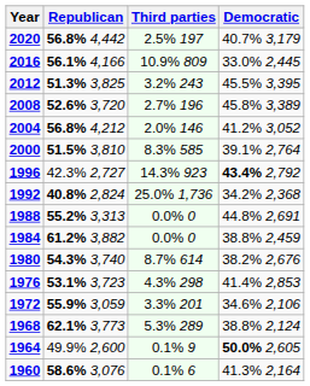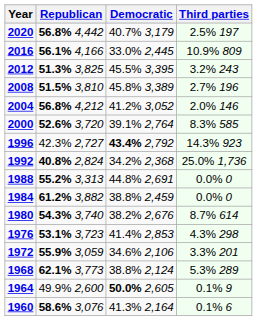 <table class="wikitable" style="float:right; font-size:95%;">
 <tr bgcolor=lightgrey>
 <th>Year</th>
 <th><a href='#'>Republican</a></th>
+<th><a href='#'>Democratic</a></th>
 <th><a href='#'>Third parties</a></th>
-<th><a href='#'>Democratic</a></th>
 </tr>
 <tr>
 <td style="text-align:center;" ><strong><a href='#'>2020</a></strong></td>
 <td style="text-align:center;" ><strong>56.8%</strong> <em>4,442</em></td>
+<td style="text-align:center;" >40.7% <em>3,179</em></td>
 <td style="text-align:center; background:honeyDew;">2.5% <em>197</em></td>
-<td style="text-align:center;" >40.7% <em>3,179</em></td>
 </tr>
 <tr>
 <td style="text-align:center;" ><strong><a href='#'>2016</a></strong></td>
 <td style="text-align:center;" ><strong>56.1%</strong> <em>4,166</em></td>
+<td style="text-align:center;" >33.0% <em>2,445</em></td>
 <td style="text-align:center; background:honeyDew;">10.9% <em>809</em></td>
-<td style="text-align:center;" >33.0% <em>2,445</em></td>
 </tr>
 <tr>
 <td style="text-align:center;" ><strong><a href='#'>2012</a></strong></td>
 <td style="text-align:center;" ><strong>51.3%</strong> <em>3,825</em></td>
+<td style="text-align:center;" >45.5% <em>3,395</em></td>
 <td style="text-align:center; background:honeyDew;">3.2% <em>243</em></td>
-<td style="text-align:center;" >45.5% <em>3,395</em></td>
 </tr>
 <tr>
 <td style="text-align:center;" ><strong><a href='#'>2008</a></strong></td>
-<td style="text-align:center;" ><strong>52.6%</strong> <em>3,720</em></td>
+<td style="text-align:center;" ><strong>51.5%</strong> <em>3,810</em></td>
+<td style="text-align:center;" >45.8% <em>3,389</em></td>
 <td style="text-align:center; background:honeyDew;">2.7% <em>196</em></td>
-<td style="text-align:center;" >45.8% <em>3,389</em></td>
 </tr>
 <tr>
 <td style="text-align:center;" ><strong><a href='#'>2004</a></strong></td>
 <td style="text-align:center;" ><strong>56.8%</strong> <em>4,212</em></td>
+<td style="text-align:center;" >41.2% <em>3,052</em></td>
 <td style="text-align:center; background:honeyDew;">2.0% <em>146</em></td>
-<td style="text-align:center;" >41.2% <em>3,052</em></td>
 </tr>
 <tr>
 <td style="text-align:center;" ><strong><a href='#'>2000</a></strong></td>
-<td style="text-align:center;" ><strong>51.5%</strong> <em>3,810</em></td>
+<td style="text-align:center;" ><strong>52.6%</strong> <em>3,720</em></td>
+<td style="text-align:center;" >39.1% <em>2,764</em></td>
 <td style="text-align:center; background:honeyDew;">8.3% <em>585</em></td>
-<td style="text-align:center;" >39.1% <em>2,764</em></td>
 </tr>
 <tr>
 <td style="text-align:center;" ><strong><a href='#'>1996</a></strong></td>
 <td style="text-align:center;" >42.3% <em>2,727</em></td>
+<td style="text-align:center;" ><strong>43.4%</strong> <em>2,792</em></td>
 <td style="text-align:center; background:honeyDew;">14.3% <em>923</em></td>
-<td style="text-align:center;" ><strong>43.4%</strong> <em>2,792</em></td>
 </tr>
 <tr>
 <td style="text-align:center;" ><strong><a href='#'>1992</a></strong></td>
 <td style="text-align:center;" ><strong>40.8%</strong> <em>2,824</em></td>
+<td style="text-align:center;" >34.2% <em>2,368</em></td>
 <td style="text-align:center; background:honeyDew;">25.0% <em>1,736</em></td>
-<td style="text-align:center;" >34.2% <em>2,368</em></td>
 </tr>
 <tr>
 <td style="text-align:center;" ><strong><a href='#'>1988</a></strong></td>
 <td style="text-align:center;" ><strong>55.2%</strong> <em>3,313</em></td>
+<td style="text-align:center;" >44.8% <em>2,691</em></td>
 <td style="text-align:center; background:honeyDew;">0.0% <em>0</em></td>
-<td style="text-align:center;" >44.8% <em>2,691</em></td>
 </tr>
 <tr>
 <td style="text-align:center;" ><strong><a href='#'>1984</a></strong></td>
 <td style="text-align:center;" ><strong>61.2%</strong> <em>3,882</em></td>
+<td style="text-align:center;" >38.8% <em>2,459</em></td>
 <td style="text-align:center; background:honeyDew;">0.0% <em>0</em></td>
-<td style="text-align:center;" >38.8% <em>2,459</em></td>
 </tr>
 <tr>
 <td style="text-align:center;" ><strong><a href='#'>1980</a></strong></td>
 <td style="text-align:center;" ><strong>54.3%</strong> <em>3,740</em></td>
+<td style="text-align:center;" >38.2% <em>2,676</em></td>
 <td style="text-align:center; background:honeyDew;">8.7% <em>614</em></td>
-<td style="text-align:center;" >38.2% <em>2,676</em></td>
 </tr>
 <tr>
 <td style="text-align:center;" ><strong><a href='#'>1976</a></strong></td>
 <td style="text-align:center;" ><strong>53.1%</strong> <em>3,723</em></td>
+<td style="text-align:center;" >41.4% <em>2,853</em></td>
 <td style="text-align:center; background:honeyDew;">4.3% <em>298</em></td>
-<td style="text-align:center;" >41.4% <em>2,853</em></td>
 </tr>
 <tr>
 <td style="text-align:center;" ><strong><a href='#'>1972</a></strong></td>
 <td style="text-align:center;" ><strong>55.9%</strong> <em>3,059</em></td>
+<td style="text-align:center;" >34.6% <em>2,106</em></td>
 <td style="text-align:center; background:honeyDew;">3.3% <em>201</em></td>
-<td style="text-align:center;" >34.6% <em>2,106</em></td>
 </tr>
 <tr>
 <td style="text-align:center;" ><strong><a href='#'>1968</a></strong></td>
 <td style="text-align:center;" ><strong>62.1%</strong> <em>3,773</em></td>
+<td style="text-align:center;" >38.8% <em>2,124</em></td>
 <td style="text-align:center; background:honeyDew;">5.3% <em>289</em></td>
-<td style="text-align:center;" >38.8% <em>2,124</em></td>
 </tr>
 <tr>
 <td style="text-align:center;" ><strong><a href='#'>1964</a></strong></td>
 <td style="text-align:center;" >49.9% <em>2,600</em></td>
+<td style="text-align:center;" ><strong>50.0%</strong> <em>2,605</em></td>
 <td style="text-align:center; background:honeyDew;">0.1% <em>9</em></td>
-<td style="text-align:center;" ><strong>50.0%</strong> <em>2,605</em></td>
 </tr>
 <tr>
 <td style="text-align:center;" ><strong><a href='#'>1960</a></strong></td>
 <td style="text-align:center;" ><strong>58.6%</strong> <em>3,076</em></td>
+<td style="text-align:center;" >41.3% <em>2,164</em></td>
 <td style="text-align:center; background:honeyDew;">0.1% <em>6</em></td>
-<td style="text-align:center;" >41.3% <em>2,164</em></td>
 </tr>
 </table>
